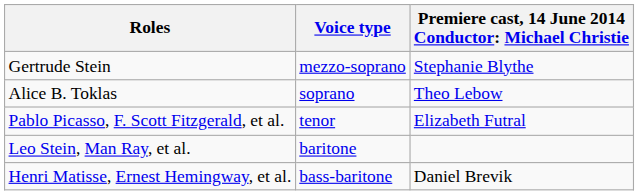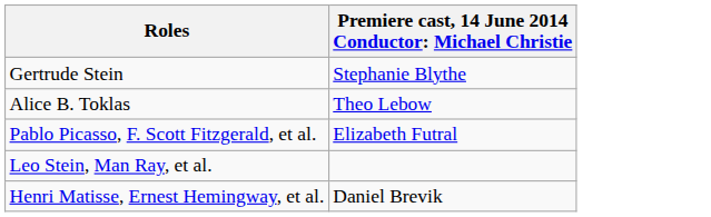 <table class="wikitable">
 <tr>
 <th>Roles</th>
-<th><a href='#'>Voice type</a></th>
 <th>Premiere cast, 14 June 2014<br><a href='#'>Conductor</a>: <a href='#'>Michael Christie</a></th>
 </tr>
 <tr>
 <td>Gertrude Stein</td>
-<td><a href='#'>mezzo-soprano</a></td>
 <td><a href='#'>Stephanie Blythe</a></td>
 </tr>
 <tr>
 <td>Alice B. Toklas</td>
-<td><a href='#'>soprano</a></td>
 <td><a href='#'>Theo Lebow</a></td>
 </tr>
 <tr>
 <td><a href='#'>Pablo Picasso</a>, <a href='#'>F. Scott Fitzgerald</a>, et al.</td>
-<td><a href='#'>tenor</a></td>
 <td><a href='#'>Elizabeth Futral</a></td>
 </tr>
 <tr>
 <td><a href='#'>Leo Stein</a>, <a href='#'>Man Ray</a>, et al.</td>
-<td><a href='#'>baritone</a></td>
 <td></td>
 </tr>
 <tr>
 <td><a href='#'>Henri Matisse</a>, <a href='#'>Ernest Hemingway</a>, et al.</td>
-<td><a href='#'>bass-baritone</a></td>
 <td>Daniel Brevik</td>
 </tr>
 </table>
